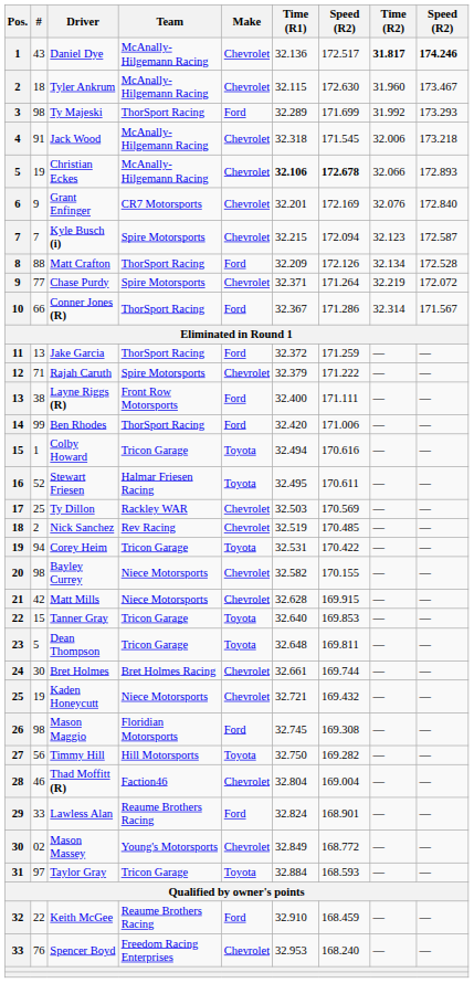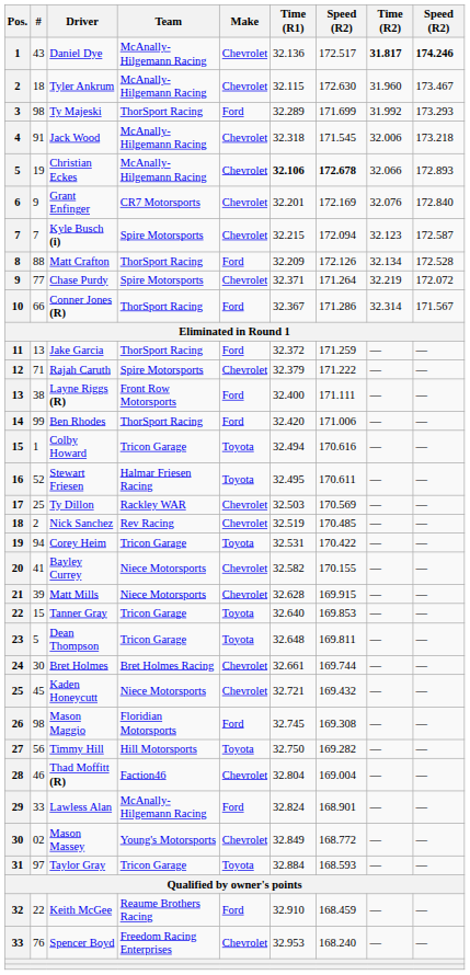 <table class="wikitable" style="font-size:95%">
 <tr>
 <th>Pos.</th>
 <th>#</th>
 <th>Driver</th>
 <th>Team</th>
 <th>Make</th>
 <th>Time (R1)</th>
 <th>Speed (R2)</th>
 <th>Time (R2)</th>
 <th>Speed (R2)</th>
 </tr>
 <tr>
 <th>1</th>
 <td>43</td>
 <td><a href='#'>Daniel Dye</a></td>
 <td><a href='#'>McAnally-Hilgemann Racing</a></td>
 <td><a href='#'>Chevrolet</a></td>
 <td>32.136</td>
 <td>172.517</td>
 <td><strong>31.817</strong></td>
 <td><strong>174.246</strong></td>
 </tr>
 <tr>
 <th>2</th>
 <td>18</td>
 <td><a href='#'>Tyler Ankrum</a></td>
 <td><a href='#'>McAnally-Hilgemann Racing</a></td>
 <td><a href='#'>Chevrolet</a></td>
 <td>32.115</td>
 <td>172.630</td>
 <td>31.960</td>
 <td>173.467</td>
 </tr>
 <tr>
 <th>3</th>
 <td>98</td>
 <td><a href='#'>Ty Majeski</a></td>
 <td><a href='#'>ThorSport Racing</a></td>
 <td><a href='#'>Ford</a></td>
 <td>32.289</td>
 <td>171.699</td>
 <td>31.992</td>
 <td>173.293</td>
 </tr>
 <tr>
 <th>4</th>
 <td>91</td>
 <td><a href='#'>Jack Wood</a></td>
 <td><a href='#'>McAnally-Hilgemann Racing</a></td>
 <td><a href='#'>Chevrolet</a></td>
 <td>32.318</td>
 <td>171.545</td>
 <td>32.006</td>
 <td>173.218</td>
 </tr>
 <tr>
 <th>5</th>
 <td>19</td>
 <td><a href='#'>Christian Eckes</a></td>
 <td><a href='#'>McAnally-Hilgemann Racing</a></td>
 <td><a href='#'>Chevrolet</a></td>
 <td><strong>32.106</strong></td>
 <td><strong>172.678</strong></td>
 <td>32.066</td>
 <td>172.893</td>
 </tr>
 <tr>
 <th>6</th>
 <td>9</td>
 <td><a href='#'>Grant Enfinger</a></td>
 <td><a href='#'>CR7 Motorsports</a></td>
 <td><a href='#'>Chevrolet</a></td>
 <td>32.201</td>
 <td>172.169</td>
 <td>32.076</td>
 <td>172.840</td>
 </tr>
 <tr>
 <th>7</th>
 <td>7</td>
 <td><a href='#'>Kyle Busch</a> <strong>(i)</strong></td>
 <td><a href='#'>Spire Motorsports</a></td>
 <td><a href='#'>Chevrolet</a></td>
 <td>32.215</td>
 <td>172.094</td>
 <td>32.123</td>
 <td>172.587</td>
 </tr>
 <tr>
 <th>8</th>
 <td>88</td>
 <td><a href='#'>Matt Crafton</a></td>
 <td><a href='#'>ThorSport Racing</a></td>
 <td><a href='#'>Ford</a></td>
 <td>32.209</td>
 <td>172.126</td>
 <td>32.134</td>
 <td>172.528</td>
 </tr>
 <tr>
 <th>9</th>
 <td>77</td>
 <td><a href='#'>Chase Purdy</a></td>
 <td><a href='#'>Spire Motorsports</a></td>
 <td><a href='#'>Chevrolet</a></td>
 <td>32.371</td>
 <td>171.264</td>
 <td>32.219</td>
 <td>172.072</td>
 </tr>
 <tr>
 <th>10</th>
 <td>66</td>
 <td><a href='#'>Conner Jones</a> <strong>(R)</strong></td>
 <td><a href='#'>ThorSport Racing</a></td>
 <td><a href='#'>Ford</a></td>
 <td>32.367</td>
 <td>171.286</td>
 <td>32.314</td>
 <td>171.567</td>
 </tr>
 <tr>
 <th colspan="9">Eliminated in Round 1</th>
 </tr>
 <tr>
 <th>11</th>
 <td>13</td>
 <td><a href='#'>Jake Garcia</a></td>
 <td><a href='#'>ThorSport Racing</a></td>
 <td><a href='#'>Ford</a></td>
 <td>32.372</td>
 <td>171.259</td>
 <td>—</td>
 <td>—</td>
 </tr>
 <tr>
 <th>12</th>
 <td>71</td>
 <td><a href='#'>Rajah Caruth</a></td>
 <td><a href='#'>Spire Motorsports</a></td>
 <td><a href='#'>Chevrolet</a></td>
 <td>32.379</td>
 <td>171.222</td>
 <td>—</td>
 <td>—</td>
 </tr>
 <tr>
 <th>13</th>
 <td>38</td>
 <td><a href='#'>Layne Riggs</a> <strong>(R)</strong></td>
 <td><a href='#'>Front Row Motorsports</a></td>
 <td><a href='#'>Ford</a></td>
 <td>32.400</td>
 <td>171.111</td>
 <td>—</td>
 <td>—</td>
 </tr>
 <tr>
 <th>14</th>
 <td>99</td>
 <td><a href='#'>Ben Rhodes</a></td>
 <td><a href='#'>ThorSport Racing</a></td>
 <td><a href='#'>Ford</a></td>
 <td>32.420</td>
 <td>171.006</td>
 <td>—</td>
 <td>—</td>
 </tr>
 <tr>
 <th>15</th>
 <td>1</td>
 <td><a href='#'>Colby Howard</a></td>
 <td><a href='#'>Tricon Garage</a></td>
 <td><a href='#'>Toyota</a></td>
 <td>32.494</td>
 <td>170.616</td>
 <td>—</td>
 <td>—</td>
 </tr>
 <tr>
 <th>16</th>
 <td>52</td>
 <td><a href='#'>Stewart Friesen</a></td>
 <td><a href='#'>Halmar Friesen Racing</a></td>
 <td><a href='#'>Toyota</a></td>
 <td>32.495</td>
 <td>170.611</td>
 <td>—</td>
 <td>—</td>
 </tr>
 <tr>
 <th>17</th>
 <td>25</td>
 <td><a href='#'>Ty Dillon</a></td>
 <td><a href='#'>Rackley WAR</a></td>
 <td><a href='#'>Chevrolet</a></td>
 <td>32.503</td>
 <td>170.569</td>
 <td>—</td>
 <td>—</td>
 </tr>
 <tr>
 <th>18</th>
 <td>2</td>
 <td><a href='#'>Nick Sanchez</a></td>
 <td><a href='#'>Rev Racing</a></td>
 <td><a href='#'>Chevrolet</a></td>
 <td>32.519</td>
 <td>170.485</td>
 <td>—</td>
 <td>—</td>
 </tr>
 <tr>
 <th>19</th>
 <td>94</td>
 <td><a href='#'>Corey Heim</a></td>
 <td><a href='#'>Tricon Garage</a></td>
 <td><a href='#'>Toyota</a></td>
 <td>32.531</td>
 <td>170.422</td>
 <td>—</td>
 <td>—</td>
 </tr>
 <tr>
 <th>20</th>
-<td>98</td>
+<td>41</td>
 <td><a href='#'>Bayley Currey</a></td>
 <td><a href='#'>Niece Motorsports</a></td>
 <td><a href='#'>Chevrolet</a></td>
 <td>32.582</td>
 <td>170.155</td>
 <td>—</td>
 <td>—</td>
 </tr>
 <tr>
 <th>21</th>
-<td>42</td>
+<td>39</td>
 <td><a href='#'>Matt Mills</a></td>
 <td><a href='#'>Niece Motorsports</a></td>
 <td><a href='#'>Chevrolet</a></td>
 <td>32.628</td>
 <td>169.915</td>
 <td>—</td>
 <td>—</td>
 </tr>
 <tr>
 <th>22</th>
 <td>15</td>
 <td><a href='#'>Tanner Gray</a></td>
 <td><a href='#'>Tricon Garage</a></td>
 <td><a href='#'>Toyota</a></td>
 <td>32.640</td>
 <td>169.853</td>
 <td>—</td>
 <td>—</td>
 </tr>
 <tr>
 <th>23</th>
 <td>5</td>
 <td><a href='#'>Dean Thompson</a></td>
 <td><a href='#'>Tricon Garage</a></td>
 <td><a href='#'>Toyota</a></td>
 <td>32.648</td>
 <td>169.811</td>
 <td>—</td>
 <td>—</td>
 </tr>
 <tr>
 <th>24</th>
 <td>30</td>
 <td><a href='#'>Bret Holmes</a></td>
 <td><a href='#'>Bret Holmes Racing</a></td>
 <td><a href='#'>Chevrolet</a></td>
 <td>32.661</td>
 <td>169.744</td>
 <td>—</td>
 <td>—</td>
 </tr>
 <tr>
 <th>25</th>
-<td>19</td>
+<td>45</td>
 <td><a href='#'>Kaden Honeycutt</a></td>
 <td><a href='#'>Niece Motorsports</a></td>
 <td><a href='#'>Chevrolet</a></td>
 <td>32.721</td>
 <td>169.432</td>
 <td>—</td>
 <td>—</td>
 </tr>
 <tr>
 <th>26</th>
 <td>98</td>
 <td><a href='#'>Mason Maggio</a></td>
 <td><a href='#'>Floridian Motorsports</a></td>
 <td><a href='#'>Ford</a></td>
 <td>32.745</td>
 <td>169.308</td>
 <td>—</td>
 <td>—</td>
 </tr>
 <tr>
 <th>27</th>
 <td>56</td>
 <td><a href='#'>Timmy Hill</a></td>
 <td><a href='#'>Hill Motorsports</a></td>
 <td><a href='#'>Toyota</a></td>
 <td>32.750</td>
 <td>169.282</td>
 <td>—</td>
 <td>—</td>
 </tr>
 <tr>
 <th>28</th>
 <td>46</td>
 <td><a href='#'>Thad Moffitt</a> <strong>(R)</strong></td>
 <td><a href='#'>Faction46</a></td>
 <td><a href='#'>Chevrolet</a></td>
 <td>32.804</td>
 <td>169.004</td>
 <td>—</td>
 <td>—</td>
 </tr>
 <tr>
 <th>29</th>
 <td>33</td>
 <td><a href='#'>Lawless Alan</a></td>
-<td><a href='#'>Reaume Brothers Racing</a></td>
+<td><a href='#'>McAnally-Hilgemann Racing</a></td>
 <td><a href='#'>Ford</a></td>
 <td>32.824</td>
 <td>168.901</td>
 <td>—</td>
 <td>—</td>
 </tr>
 <tr>
 <th>30</th>
 <td>02</td>
 <td><a href='#'>Mason Massey</a></td>
 <td><a href='#'>Young's Motorsports</a></td>
 <td><a href='#'>Chevrolet</a></td>
 <td>32.849</td>
 <td>168.772</td>
 <td>—</td>
 <td>—</td>
 </tr>
 <tr>
 <th>31</th>
 <td>97</td>
 <td><a href='#'>Taylor Gray</a></td>
 <td><a href='#'>Tricon Garage</a></td>
 <td><a href='#'>Toyota</a></td>
 <td>32.884</td>
 <td>168.593</td>
 <td>—</td>
 <td>—</td>
 </tr>
 <tr>
 <th colspan="9">Qualified by owner's points</th>
 </tr>
 <tr>
 <th>32</th>
 <td>22</td>
 <td><a href='#'>Keith McGee</a></td>
 <td><a href='#'>Reaume Brothers Racing</a></td>
 <td><a href='#'>Ford</a></td>
 <td>32.910</td>
 <td>168.459</td>
 <td>—</td>
 <td>—</td>
 </tr>
 <tr>
 <th>33</th>
 <td>76</td>
 <td><a href='#'>Spencer Boyd</a></td>
 <td><a href='#'>Freedom Racing Enterprises</a></td>
 <td><a href='#'>Chevrolet</a></td>
 <td>32.953</td>
 <td>168.240</td>
 <td>—</td>
 <td>—</td>
 </tr>
 <tr>
 <th colspan="9"></th>
 </tr>
 <tr>
 <th colspan="9"></th>
 </tr>
 </table>
